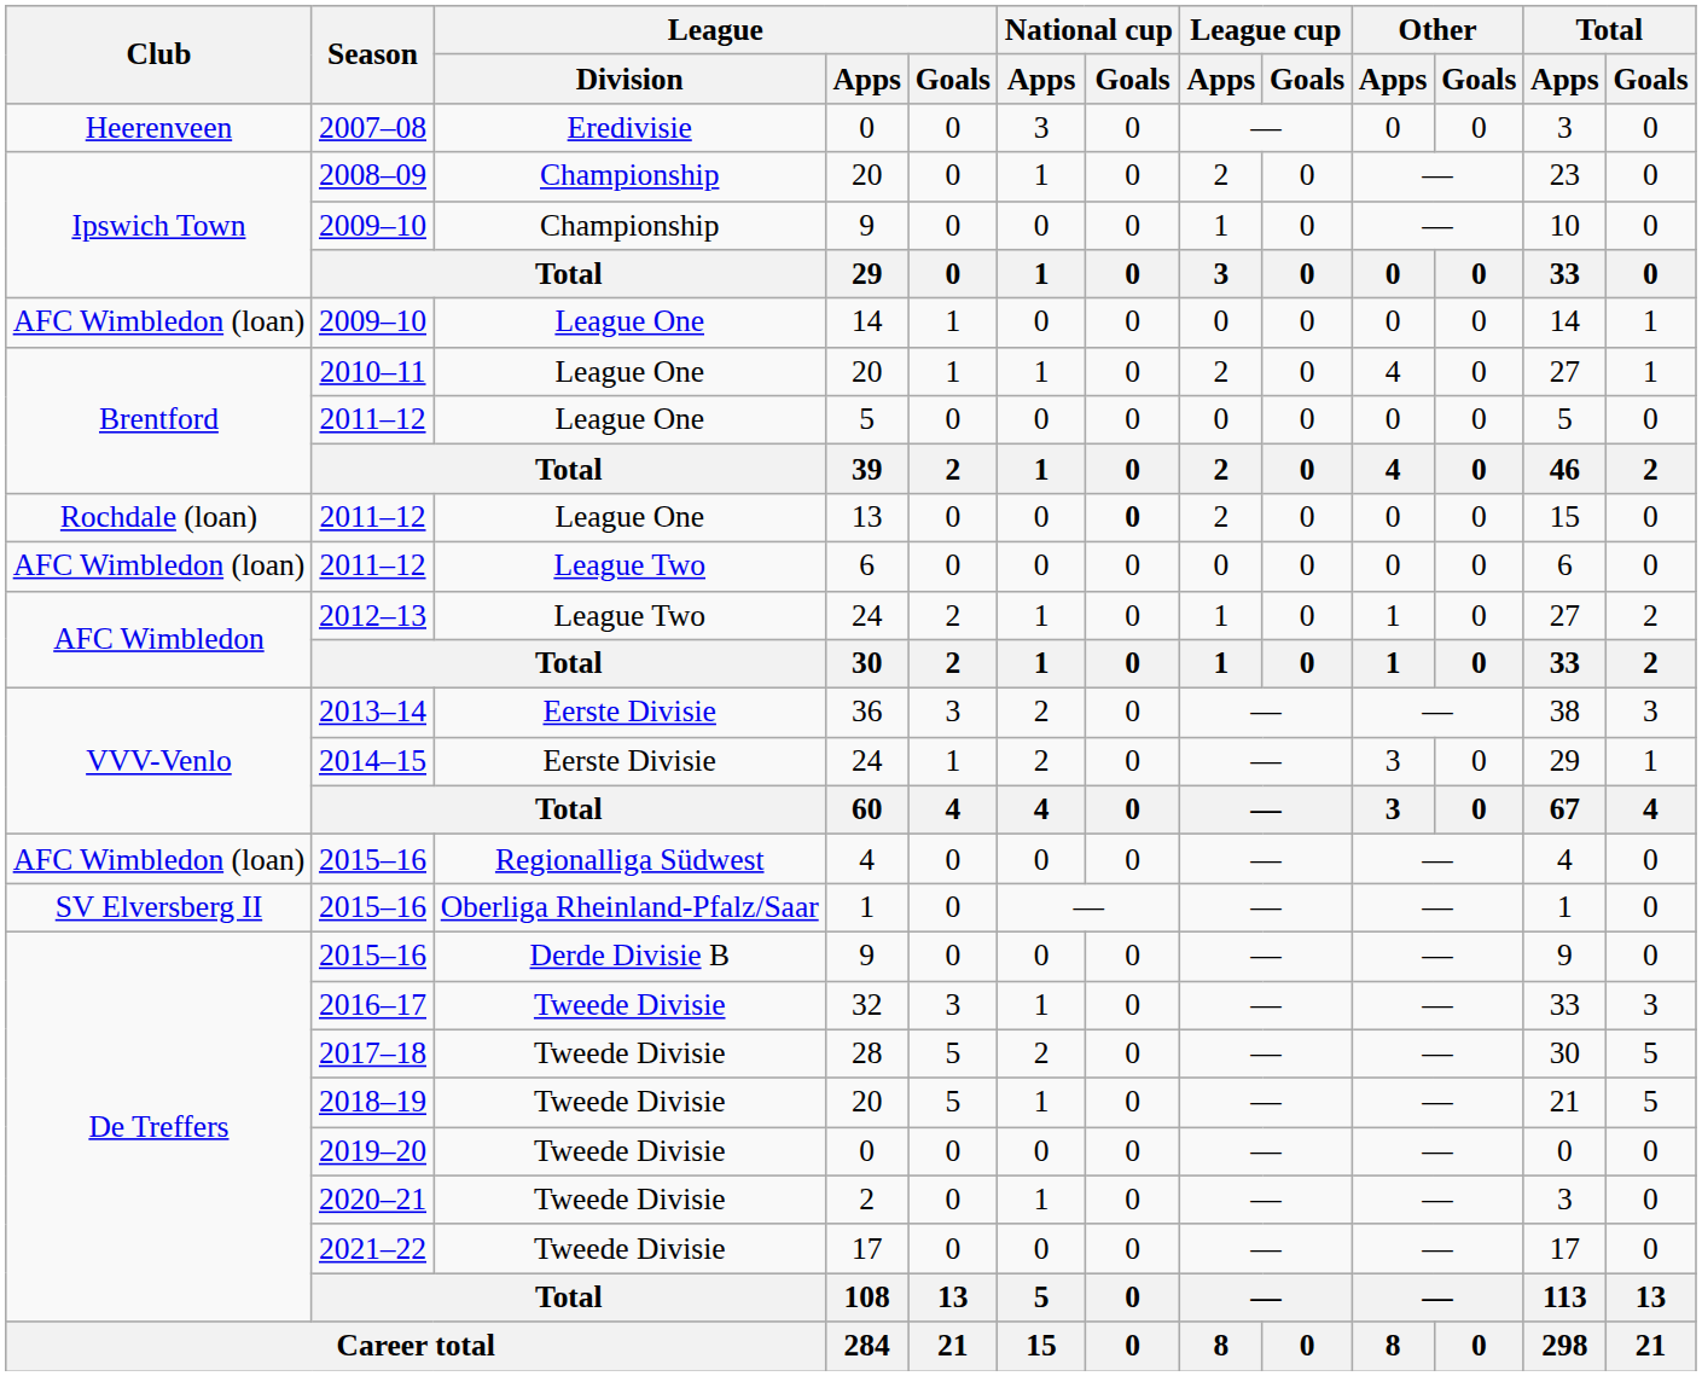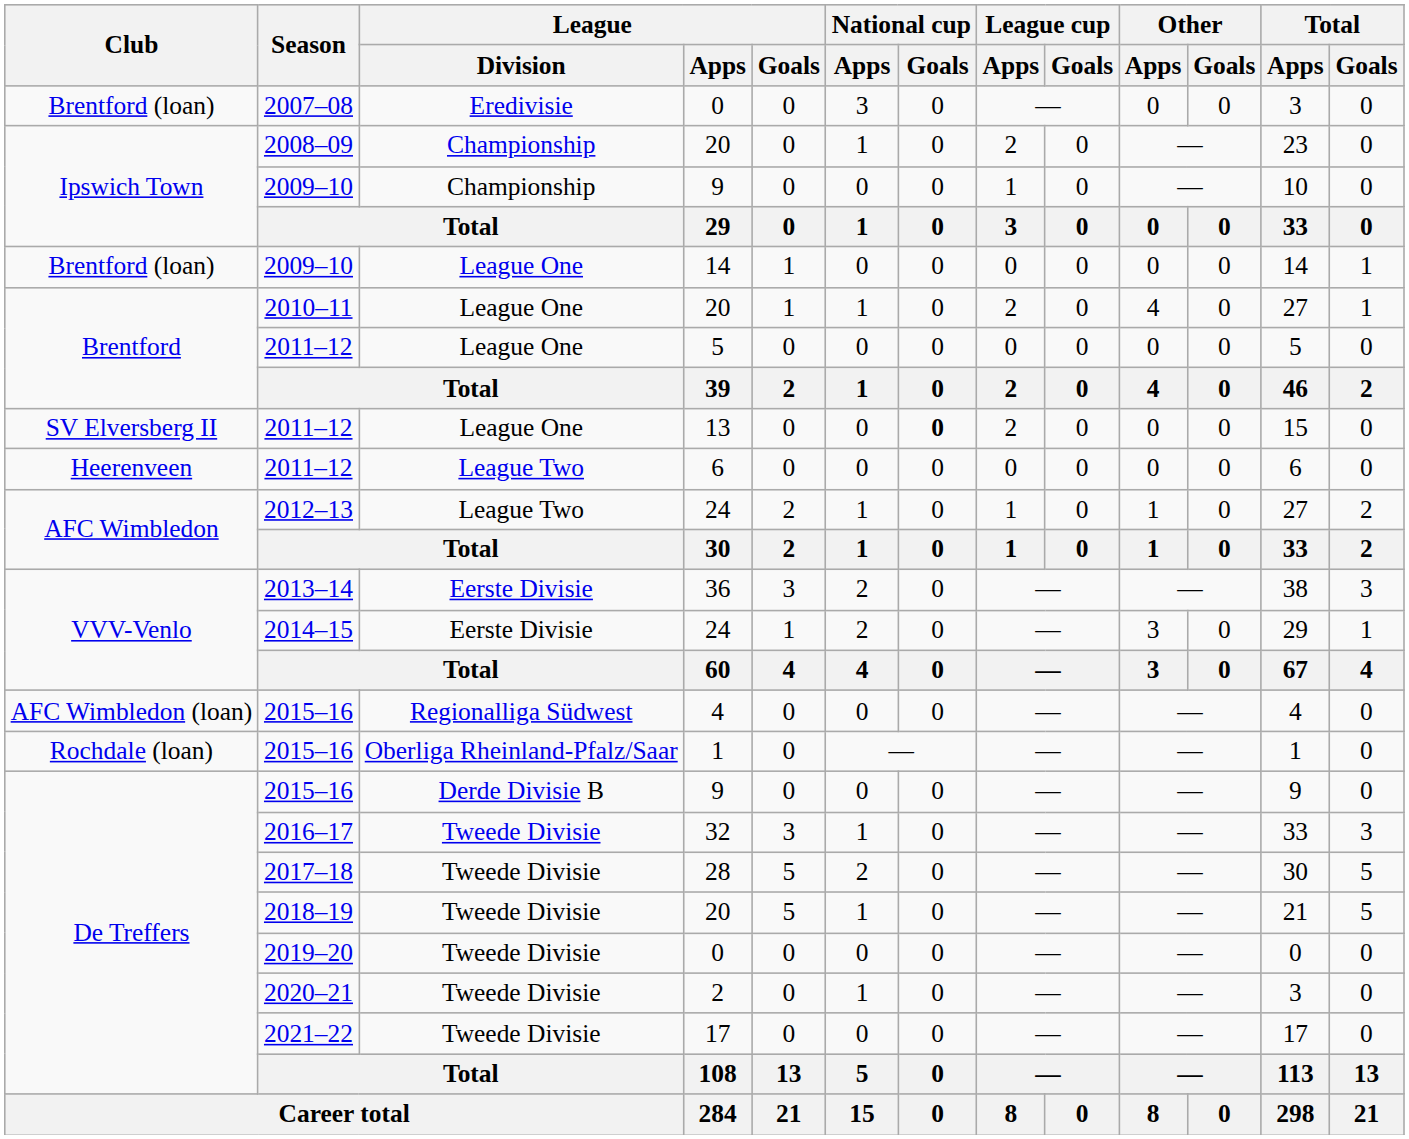 <table class=wikitable style="text-align:center;">
 <tr>
 <th rowspan=2>Club</th>
 <th rowspan=2>Season</th>
 <th colspan=3>League</th>
 <th colspan=2>National cup</th>
 <th colspan=2>League cup</th>
 <th colspan=2>Other</th>
 <th colspan=2>Total</th>
 </tr>
 <tr>
 <th>Division</th>
 <th>Apps</th>
 <th>Goals</th>
 <th>Apps</th>
 <th>Goals</th>
 <th>Apps</th>
 <th>Goals</th>
 <th>Apps</th>
 <th>Goals</th>
 <th>Apps</th>
 <th>Goals</th>
 </tr>
 <tr>
-<td><a href='#'>Heerenveen</a></td>
+<td><a href='#'>Brentford</a> (loan)</td>
 <td><a href='#'>2007–08</a></td>
 <td><a href='#'>Eredivisie</a></td>
 <td>0</td>
 <td>0</td>
 <td>3</td>
 <td>0</td>
 <td colspan="2">—</td>
 <td>0</td>
 <td>0</td>
 <td>3</td>
 <td>0</td>
 </tr>
 <tr>
 <td rowspan=3><a href='#'>Ipswich Town</a></td>
 <td><a href='#'>2008–09</a></td>
 <td><a href='#'>Championship</a></td>
 <td>20</td>
 <td>0</td>
 <td>1</td>
 <td>0</td>
 <td>2</td>
 <td>0</td>
 <td colspan="2">—</td>
 <td>23</td>
 <td>0</td>
 </tr>
 <tr>
 <td><a href='#'>2009–10</a></td>
 <td>Championship</td>
 <td>9</td>
 <td>0</td>
 <td>0</td>
 <td>0</td>
 <td>1</td>
 <td>0</td>
 <td colspan="2">—</td>
 <td>10</td>
 <td>0</td>
 </tr>
 <tr>
 <th colspan=2>Total</th>
 <th>29</th>
 <th>0</th>
 <th>1</th>
 <th>0</th>
 <th>3</th>
 <th>0</th>
 <th>0</th>
 <th>0</th>
 <th>33</th>
 <th>0</th>
 </tr>
 <tr>
-<td><a href='#'>AFC Wimbledon</a> (loan)</td>
+<td><a href='#'>Brentford</a> (loan)</td>
 <td><a href='#'>2009–10</a></td>
 <td><a href='#'>League One</a></td>
 <td>14</td>
 <td>1</td>
 <td>0</td>
 <td>0</td>
 <td>0</td>
 <td>0</td>
 <td>0</td>
 <td>0</td>
 <td>14</td>
 <td>1</td>
 </tr>
 <tr>
 <td rowspan=3><a href='#'>Brentford</a></td>
 <td><a href='#'>2010–11</a></td>
 <td>League One</td>
 <td>20</td>
 <td>1</td>
 <td>1</td>
 <td>0</td>
 <td>2</td>
 <td>0</td>
 <td>4</td>
 <td>0</td>
 <td>27</td>
 <td>1</td>
 </tr>
 <tr>
 <td><a href='#'>2011–12</a></td>
 <td>League One</td>
 <td>5</td>
 <td>0</td>
 <td>0</td>
 <td>0</td>
 <td>0</td>
 <td>0</td>
 <td>0</td>
 <td>0</td>
 <td>5</td>
 <td>0</td>
 </tr>
 <tr>
 <th colspan=2>Total</th>
 <th>39</th>
 <th>2</th>
 <th>1</th>
 <th>0</th>
 <th>2</th>
 <th>0</th>
 <th>4</th>
 <th>0</th>
 <th>46</th>
 <th>2</th>
 </tr>
 <tr>
-<td><a href='#'>Rochdale</a> (loan)</td>
+<td><a href='#'>SV Elversberg II</a></td>
 <td><a href='#'>2011–12</a></td>
 <td>League One</td>
 <td>13</td>
 <td>0</td>
 <td>0</td>
 <td><strong>0</strong></td>
 <td>2</td>
 <td>0</td>
 <td>0</td>
 <td>0</td>
 <td>15</td>
 <td>0</td>
 </tr>
 <tr>
-<td><a href='#'>AFC Wimbledon</a> (loan)</td>
+<td><a href='#'>Heerenveen</a></td>
 <td><a href='#'>2011–12</a></td>
 <td><a href='#'>League Two</a></td>
 <td>6</td>
 <td>0</td>
 <td>0</td>
 <td>0</td>
 <td>0</td>
 <td>0</td>
 <td>0</td>
 <td>0</td>
 <td>6</td>
 <td>0</td>
 </tr>
 <tr>
 <td rowspan=2><a href='#'>AFC Wimbledon</a></td>
 <td><a href='#'>2012–13</a></td>
 <td>League Two</td>
 <td>24</td>
 <td>2</td>
 <td>1</td>
 <td>0</td>
 <td>1</td>
 <td>0</td>
 <td>1</td>
 <td>0</td>
 <td>27</td>
 <td>2</td>
 </tr>
 <tr>
 <th colspan=2>Total</th>
 <th>30</th>
 <th>2</th>
 <th>1</th>
 <th>0</th>
 <th>1</th>
 <th>0</th>
 <th>1</th>
 <th>0</th>
 <th>33</th>
 <th>2</th>
 </tr>
 <tr>
 <td rowspan=3><a href='#'>VVV-Venlo</a></td>
 <td><a href='#'>2013–14</a></td>
 <td><a href='#'>Eerste Divisie</a></td>
 <td>36</td>
 <td>3</td>
 <td>2</td>
 <td>0</td>
 <td colspan="2">—</td>
 <td colspan="2">—</td>
 <td>38</td>
 <td>3</td>
 </tr>
 <tr>
 <td><a href='#'>2014–15</a></td>
 <td>Eerste Divisie</td>
 <td>24</td>
 <td>1</td>
 <td>2</td>
 <td>0</td>
 <td colspan="2">—</td>
 <td>3</td>
 <td>0</td>
 <td>29</td>
 <td>1</td>
 </tr>
 <tr>
 <th colspan=2>Total</th>
 <th>60</th>
 <th>4</th>
 <th>4</th>
 <th>0</th>
 <th colspan="2">—</th>
 <th>3</th>
 <th>0</th>
 <th>67</th>
 <th>4</th>
 </tr>
 <tr>
 <td><a href='#'>AFC Wimbledon</a> (loan)</td>
 <td><a href='#'>2015–16</a></td>
 <td><a href='#'>Regionalliga Südwest</a></td>
 <td>4</td>
 <td>0</td>
 <td>0</td>
 <td>0</td>
 <td colspan="2">—</td>
 <td colspan="2">—</td>
 <td>4</td>
 <td>0</td>
 </tr>
 <tr>
-<td><a href='#'>SV Elversberg II</a></td>
+<td><a href='#'>Rochdale</a> (loan)</td>
 <td><a href='#'>2015–16</a></td>
 <td><a href='#'>Oberliga Rheinland-Pfalz/Saar</a></td>
 <td>1</td>
 <td>0</td>
 <td colspan="2">—</td>
 <td colspan="2">—</td>
 <td colspan="2">—</td>
 <td>1</td>
 <td>0</td>
 </tr>
 <tr>
 <td rowspan="8"><a href='#'>De Treffers</a></td>
 <td><a href='#'>2015–16</a></td>
 <td><a href='#'>Derde Divisie</a> B</td>
 <td>9</td>
 <td>0</td>
 <td>0</td>
 <td>0</td>
 <td colspan="2">—</td>
 <td colspan="2">—</td>
 <td>9</td>
 <td>0</td>
 </tr>
 <tr>
 <td><a href='#'>2016–17</a></td>
 <td><a href='#'>Tweede Divisie</a></td>
 <td>32</td>
 <td>3</td>
 <td>1</td>
 <td>0</td>
 <td colspan="2">—</td>
 <td colspan="2">—</td>
 <td>33</td>
 <td>3</td>
 </tr>
 <tr>
 <td><a href='#'>2017–18</a></td>
 <td>Tweede Divisie</td>
 <td>28</td>
 <td>5</td>
 <td>2</td>
 <td>0</td>
 <td colspan="2">—</td>
 <td colspan="2">—</td>
 <td>30</td>
 <td>5</td>
 </tr>
 <tr>
 <td><a href='#'>2018–19</a></td>
 <td>Tweede Divisie</td>
 <td>20</td>
 <td>5</td>
 <td>1</td>
 <td>0</td>
 <td colspan="2">—</td>
 <td colspan="2">—</td>
 <td>21</td>
 <td>5</td>
 </tr>
 <tr>
 <td><a href='#'>2019–20</a></td>
 <td>Tweede Divisie</td>
 <td>0</td>
 <td>0</td>
 <td>0</td>
 <td>0</td>
 <td colspan="2">—</td>
 <td colspan="2">—</td>
 <td>0</td>
 <td>0</td>
 </tr>
 <tr>
 <td><a href='#'>2020–21</a></td>
 <td>Tweede Divisie</td>
 <td>2</td>
 <td>0</td>
 <td>1</td>
 <td>0</td>
 <td colspan="2">—</td>
 <td colspan="2">—</td>
 <td>3</td>
 <td>0</td>
 </tr>
 <tr>
 <td><a href='#'>2021–22</a></td>
 <td>Tweede Divisie</td>
 <td>17</td>
 <td>0</td>
 <td>0</td>
 <td>0</td>
 <td colspan="2">—</td>
 <td colspan="2">—</td>
 <td>17</td>
 <td>0</td>
 </tr>
 <tr>
 <th colspan="2">Total</th>
 <th>108</th>
 <th>13</th>
 <th>5</th>
 <th>0</th>
 <th colspan="2">—</th>
 <th colspan="2">—</th>
 <th>113</th>
 <th>13</th>
 </tr>
 <tr>
 <th colspan="3">Career total</th>
 <th>284</th>
 <th>21</th>
 <th>15</th>
 <th>0</th>
 <th>8</th>
 <th>0</th>
 <th>8</th>
 <th>0</th>
 <th>298</th>
 <th>21</th>
 </tr>
 </table>
